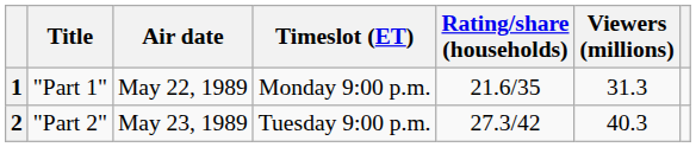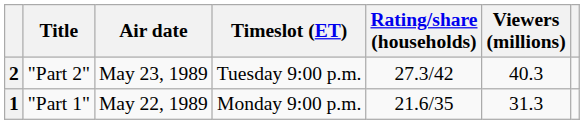 <table class="wikitable sortable plainrowheaders" style="text-align: center;">
 <tr>
 <th scope="col"></th>
 <th scope="col">Title</th>
 <th scope="col">Air date</th>
 <th scope="col">Timeslot (<a href='#'>ET</a>)</th>
 <th scope="col"><a href='#'>Rating/share</a><br>(households)</th>
 <th scope="col">Viewers<br>(millions)</th>
 <th scope="col" class="unsortable"></th>
 </tr>
 <tr>
+<th scope="row" style="text-align: center;">2</th>
+<td>"Part 2"</td>
+<td>May 23, 1989</td>
+<td>Tuesday 9:00 p.m.</td>
+<td>27.3/42</td>
+<td>40.3</td>
+<td></td>
+</tr>
+<tr>
 <th scope="row" style="text-align: center;">1</th>
 <td>"Part 1"</td>
 <td>May 22, 1989</td>
 <td>Monday 9:00 p.m.</td>
 <td>21.6/35</td>
 <td>31.3</td>
 <td></td>
 </tr>
-<tr>
-<th scope="row" style="text-align: center;">2</th>
-<td>"Part 2"</td>
-<td>May 23, 1989</td>
-<td>Tuesday 9:00 p.m.</td>
-<td>27.3/42</td>
-<td>40.3</td>
-<td></td>
-</tr>
 </table>
